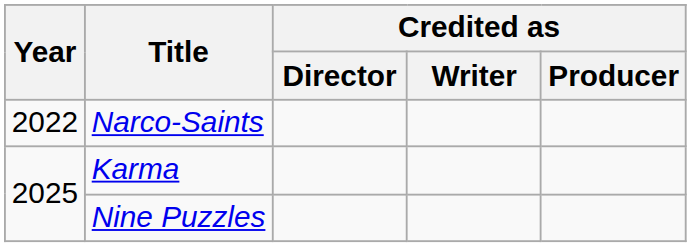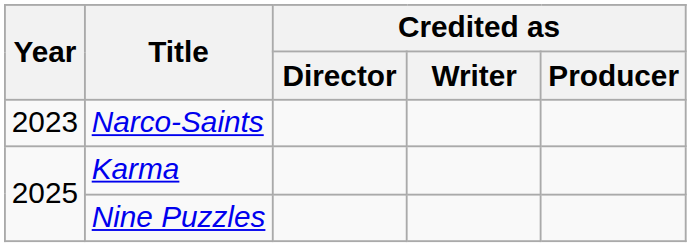 <table class="wikitable sortable">
 <tr>
 <th rowspan="2">Year</th>
 <th rowspan="2">Title</th>
 <th colspan="3">Credited as</th>
 </tr>
 <tr>
 <th width=65>Director</th>
 <th width=65>Writer</th>
 <th width=65>Producer</th>
 </tr>
 <tr>
-<td>2022</td>
+<td>2023</td>
 <td><em><a href='#'>Narco-Saints</a></em></td>
 <td></td>
 <td></td>
 <td></td>
 </tr>
 <tr>
 <td rowspan="2">2025</td>
 <td><em><a href='#'>Karma</a></em></td>
 <td></td>
 <td></td>
 <td></td>
 </tr>
 <tr>
 <td><em><a href='#'>Nine Puzzles</a></em></td>
 <td></td>
 <td></td>
 <td></td>
 </tr>
 </table>
